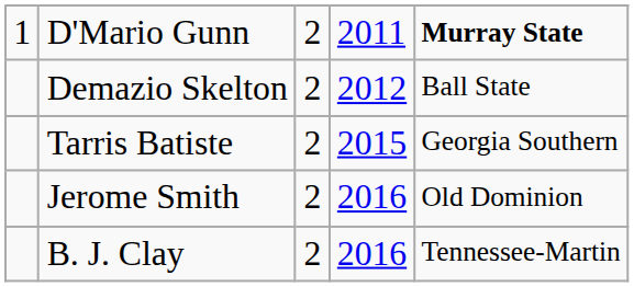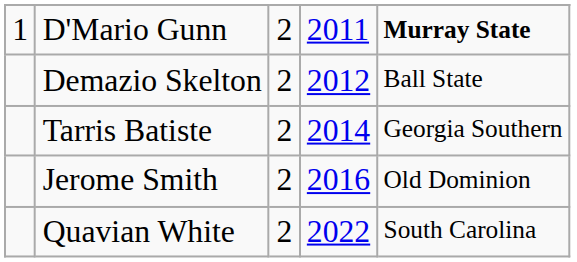 <table class="wikitable">
 <tr>
 </tr>
 <tr>
 <td>1</td>
 <td>D'Mario Gunn</td>
 <td>2</td>
 <td><a href='#'>2011</a></td>
 <td style="font-size:80%;"><strong>Murray State</strong></td>
 </tr>
 <tr>
 <td></td>
 <td>Demazio Skelton</td>
 <td>2</td>
 <td><a href='#'>2012</a></td>
 <td style="font-size:80%;">Ball State</td>
 </tr>
 <tr>
 <td></td>
 <td>Tarris Batiste</td>
 <td>2</td>
-<td><a href='#'>2015</a></td>
+<td><a href='#'>2014</a></td>
 <td style="font-size:80%;">Georgia Southern</td>
 </tr>
 <tr>
 <td></td>
 <td>Jerome Smith</td>
 <td>2</td>
 <td><a href='#'>2016</a></td>
 <td style="font-size:80%;">Old Dominion</td>
 </tr>
 <tr>
 <td></td>
-<td>B. J. Clay</td>
+<td>Quavian White</td>
 <td>2</td>
-<td><a href='#'>2016</a></td>
-<td style="font-size:80%;">Tennessee-Martin</td>
+<td><a href='#'>2022</a></td>
+<td style="font-size:80%;">South Carolina</td>
 </tr>
 </table>
